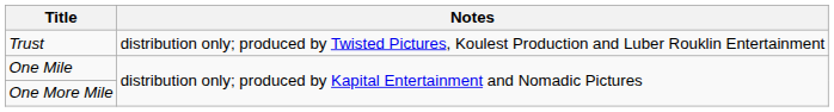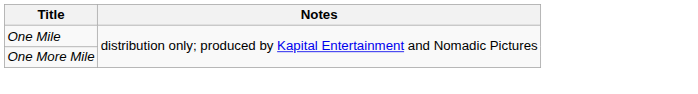 <table class="wikitable sortable">
 <tr>
 <th>Title</th>
 <th>Notes</th>
-</tr>
-<tr>
-<td><em>Trust</em></td>
-<td>distribution only; produced by <a href='#'>Twisted Pictures</a>, Koulest Production and Luber Rouklin Entertainment</td>
 </tr>
 <tr>
 <td><em>One Mile</em></td>
 <td rowspan="2">distribution only; produced by <a href='#'>Kapital Entertainment</a> and Nomadic Pictures</td>
 </tr>
 <tr>
 <td><em>One More Mile</em></td>
 </tr>
 </table>
